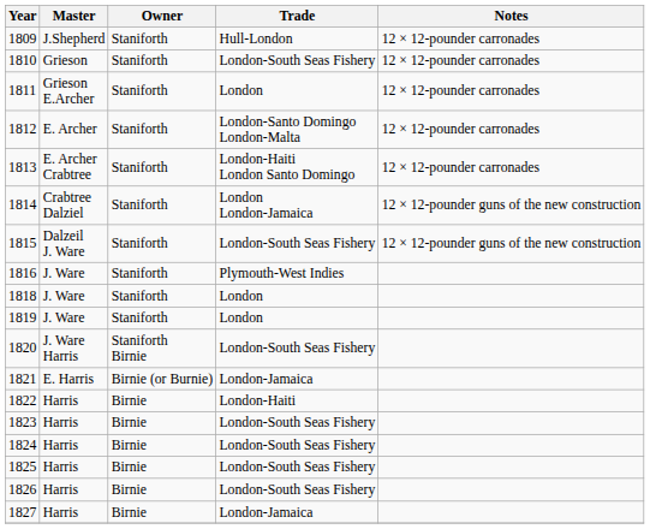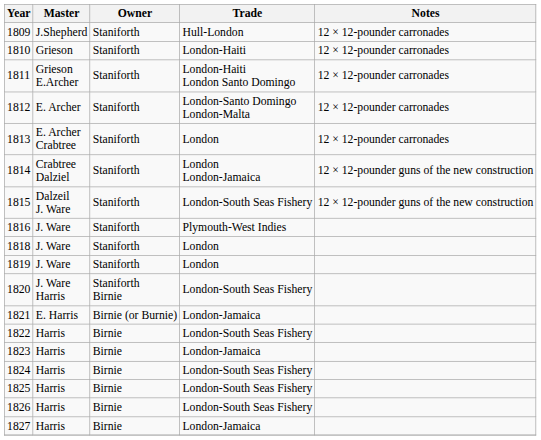 <table class="sortable wikitable">
 <tr>
 <th>Year</th>
 <th>Master</th>
 <th>Owner</th>
 <th>Trade</th>
 <th>Notes</th>
 </tr>
 <tr>
 <td>1809</td>
 <td>J.Shepherd</td>
 <td>Staniforth</td>
 <td>Hull-London</td>
 <td>12 × 12-pounder carronades</td>
 </tr>
 <tr>
 <td>1810</td>
 <td>Grieson</td>
 <td>Staniforth</td>
-<td>London-South Seas Fishery</td>
+<td>London-Haiti</td>
 <td>12 × 12-pounder carronades</td>
 </tr>
 <tr>
 <td>1811</td>
 <td>Grieson<br>E.Archer</td>
 <td>Staniforth</td>
-<td>London</td>
+<td>London-Haiti<br>London Santo Domingo</td>
 <td>12 × 12-pounder carronades</td>
 </tr>
 <tr>
 <td>1812</td>
 <td>E. Archer</td>
 <td>Staniforth</td>
 <td>London-Santo Domingo<br>London-Malta</td>
 <td>12 × 12-pounder carronades</td>
 </tr>
 <tr>
 <td>1813</td>
 <td>E. Archer<br>Crabtree</td>
 <td>Staniforth</td>
-<td>London-Haiti<br>London Santo Domingo</td>
+<td>London</td>
 <td>12 × 12-pounder carronades</td>
 </tr>
 <tr>
 <td>1814</td>
 <td>Crabtree<br>Dalziel</td>
 <td>Staniforth</td>
 <td>London<br>London-Jamaica</td>
 <td>12 × 12-pounder guns of the new construction</td>
 </tr>
 <tr>
 <td>1815</td>
 <td>Dalzeil<br>J. Ware</td>
 <td>Staniforth</td>
 <td>London-South Seas Fishery</td>
 <td>12 × 12-pounder guns of the new construction</td>
 </tr>
 <tr>
 <td>1816</td>
 <td>J. Ware</td>
 <td>Staniforth</td>
 <td>Plymouth-West Indies</td>
 <td></td>
 </tr>
 <tr>
 <td>1818</td>
 <td>J. Ware</td>
 <td>Staniforth</td>
 <td>London</td>
 <td></td>
 </tr>
 <tr>
 <td>1819</td>
 <td>J. Ware</td>
 <td>Staniforth</td>
 <td>London</td>
 <td></td>
 </tr>
 <tr>
 <td>1820</td>
 <td>J. Ware<br>Harris</td>
 <td>Staniforth<br>Birnie</td>
 <td>London-South Seas Fishery</td>
 <td></td>
 </tr>
 <tr>
 <td>1821</td>
 <td>E. Harris</td>
 <td>Birnie (or Burnie)</td>
 <td>London-Jamaica</td>
 <td></td>
 </tr>
 <tr>
 <td>1822</td>
 <td>Harris</td>
 <td>Birnie</td>
-<td>London-Haiti</td>
+<td>London-South Seas Fishery</td>
 <td></td>
 </tr>
 <tr>
 <td>1823</td>
 <td>Harris</td>
 <td>Birnie</td>
-<td>London-South Seas Fishery</td>
+<td>London-Jamaica</td>
 <td></td>
 </tr>
 <tr>
 <td>1824</td>
 <td>Harris</td>
 <td>Birnie</td>
 <td>London-South Seas Fishery</td>
 <td></td>
 </tr>
 <tr>
 <td>1825</td>
 <td>Harris</td>
 <td>Birnie</td>
 <td>London-South Seas Fishery</td>
 <td></td>
 </tr>
 <tr>
 <td>1826</td>
 <td>Harris</td>
 <td>Birnie</td>
 <td>London-South Seas Fishery</td>
 <td></td>
 </tr>
 <tr>
 <td>1827</td>
 <td>Harris</td>
 <td>Birnie</td>
 <td>London-Jamaica</td>
 <td></td>
 </tr>
 <tr>
 </tr>
 </table>
